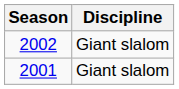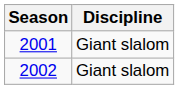 <table class=wikitable style="text-align:center">
 <tr>
 <th>Season</th>
 <th>Discipline</th>
 </tr>
 <tr>
+<td><a href='#'>2001</a></td>
+<td>Giant slalom</td>
+</tr>
+<tr>
 <td><a href='#'>2002</a></td>
 <td>Giant slalom</td>
 </tr>
-<tr>
-<td><a href='#'>2001</a></td>
-<td>Giant slalom</td>
-</tr>
 </table>
